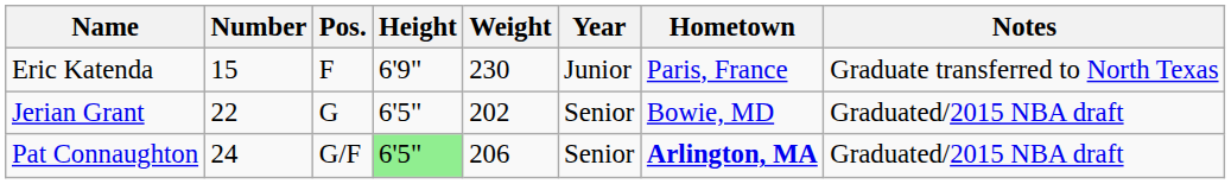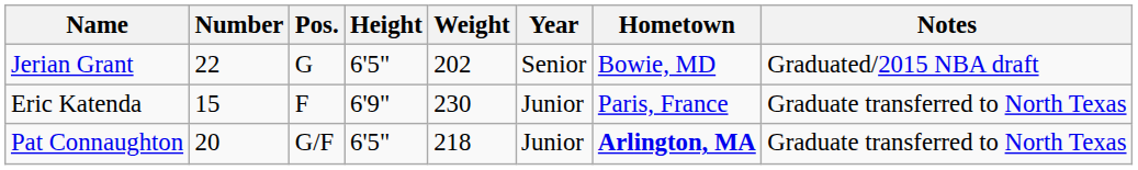 <table class="wikitable sortable" border="1">
 <tr>
 <th>Name</th>
 <th>Number</th>
 <th>Pos.</th>
 <th>Height</th>
 <th>Weight</th>
 <th>Year</th>
 <th>Hometown</th>
 <th class="unsortable">Notes</th>
 </tr>
 <tr>
+<td><a href='#'>Jerian Grant</a></td>
+<td>22</td>
+<td>G</td>
+<td>6'5"</td>
+<td>202</td>
+<td>Senior</td>
+<td><a href='#'>Bowie, MD</a></td>
+<td>Graduated/<a href='#'>2015 NBA draft</a></td>
+</tr>
+<tr>
 <td>Eric Katenda</td>
 <td>15</td>
 <td>F</td>
 <td>6'9"</td>
 <td>230</td>
 <td>Junior</td>
 <td><a href='#'>Paris, France</a></td>
 <td>Graduate transferred to <a href='#'>North Texas</a></td>
 </tr>
 <tr>
-<td><a href='#'>Jerian Grant</a></td>
-<td>22</td>
-<td>G</td>
+<td><a href='#'>Pat Connaughton</a></td>
+<td>20</td>
+<td>G/F</td>
 <td>6'5"</td>
-<td>202</td>
-<td>Senior</td>
-<td><a href='#'>Bowie, MD</a></td>
-<td>Graduated/<a href='#'>2015 NBA draft</a></td>
-</tr>
-<tr>
-<td><a href='#'>Pat Connaughton</a></td>
-<td>24</td>
-<td>G/F</td>
-<td style="background: lightgreen;">6'5"</td>
-<td>206</td>
-<td>Senior</td>
+<td>218</td>
+<td>Junior</td>
 <td><strong><a href='#'>Arlington, MA</a></strong></td>
-<td>Graduated/<a href='#'>2015 NBA draft</a></td>
+<td>Graduate transferred to <a href='#'>North Texas</a></td>
 </tr>
 </table>
